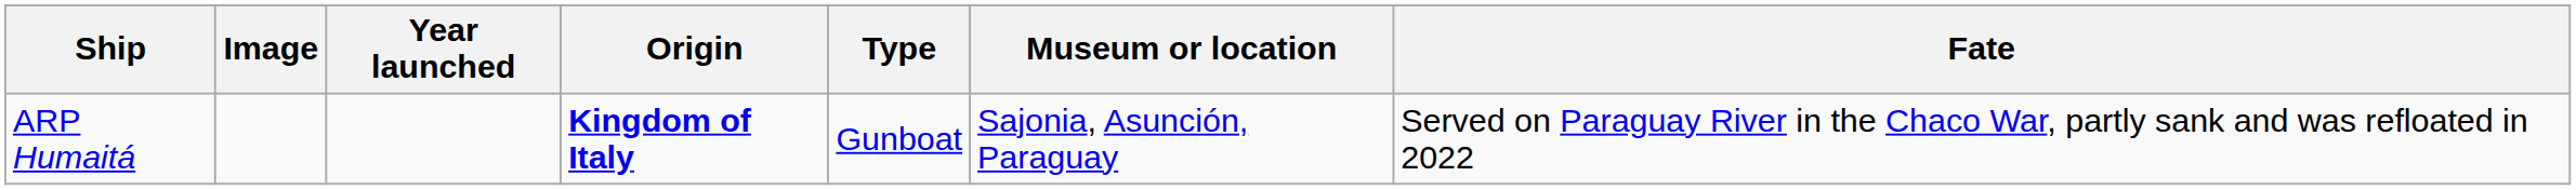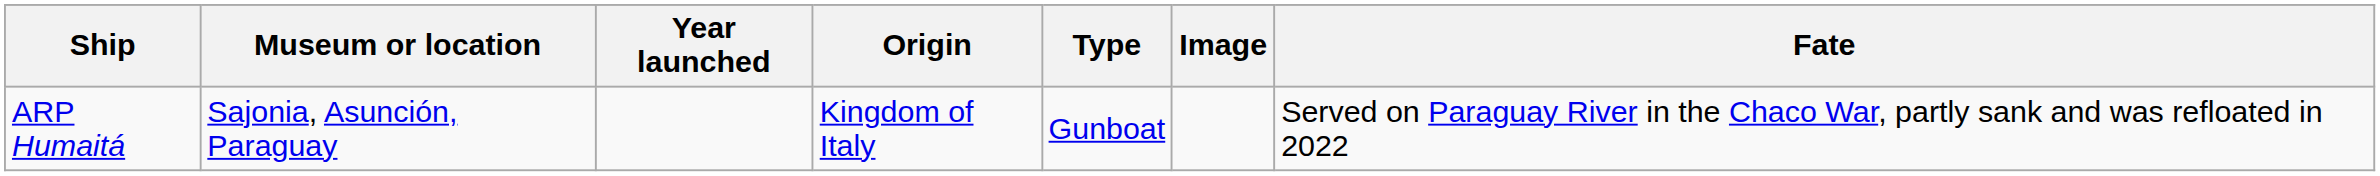 <table class="wikitable sortable">
 <tr>
 <th>Ship</th>
-<th>Image</th>
+<th>Museum or location</th>
 <th>Year launched</th>
 <th>Origin</th>
 <th>Type</th>
-<th>Museum or location</th>
+<th>Image</th>
 <th>Fate</th>
 </tr>
 <tr>
 <td data-sort-value="Humaitá"><a href='#'>ARP <em>Humaitá</em></a></td>
+<td><a href='#'>Sajonia</a>, <a href='#'>Asunción, Paraguay</a><br></td>
 <td></td>
+<td> <a href='#'>Kingdom of Italy</a></td>
+<td><a href='#'>Gunboat</a></td>
 <td></td>
-<td><strong> <a href='#'>Kingdom of Italy</a></strong></td>
-<td><a href='#'>Gunboat</a></td>
-<td><a href='#'>Sajonia</a>, <a href='#'>Asunción, Paraguay</a><br></td>
 <td>Served on <a href='#'>Paraguay River</a> in the <a href='#'>Chaco War</a>, partly sank and was refloated in 2022</td>
 </tr>
 </table>
